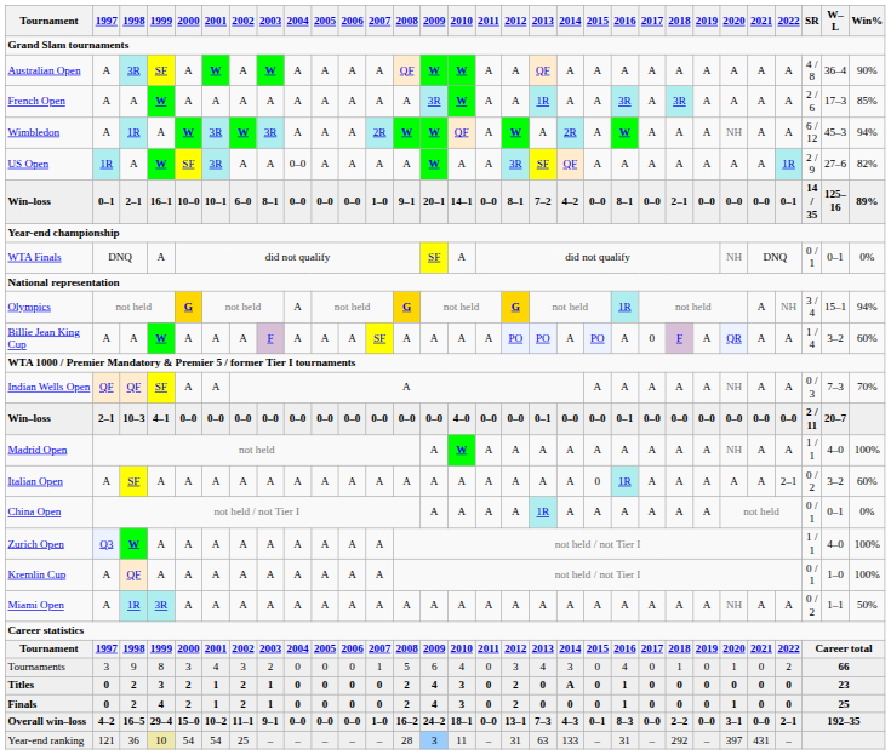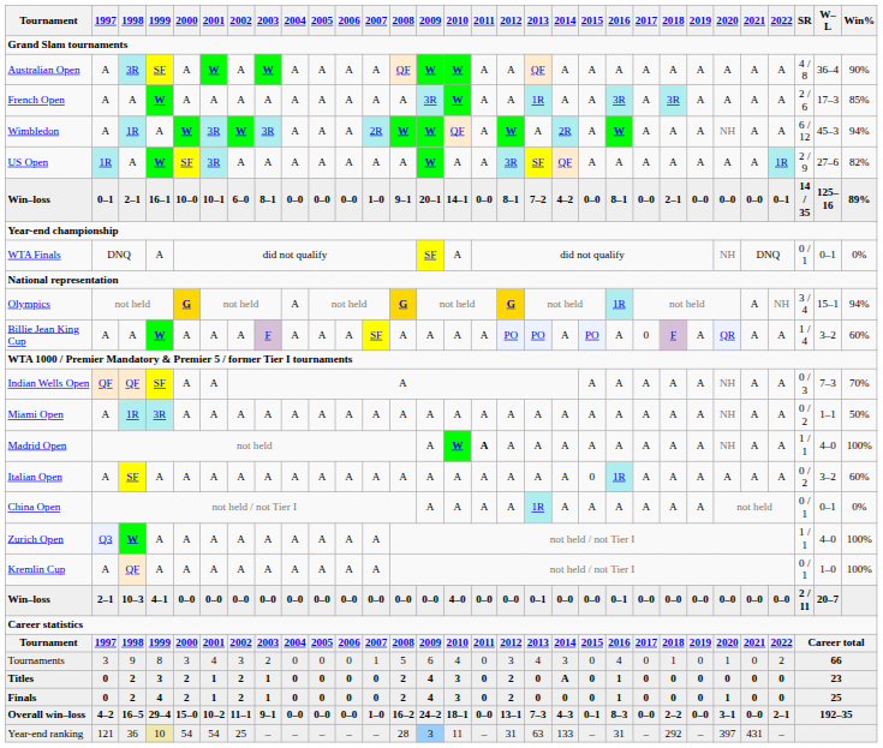 <table class="wikitable nowrap" style=font-size:85%;text-align:center>
 <tr>
 <th>Tournament</th>
 <th><a href='#'>1997</a></th>
 <th><a href='#'>1998</a></th>
 <th><a href='#'>1999</a></th>
 <th><a href='#'>2000</a></th>
 <th><a href='#'>2001</a></th>
 <th><a href='#'>2002</a></th>
 <th><a href='#'>2003</a></th>
 <th><a href='#'>2004</a></th>
 <th><a href='#'>2005</a></th>
 <th><a href='#'>2006</a></th>
 <th><a href='#'>2007</a></th>
 <th><a href='#'>2008</a></th>
 <th><a href='#'>2009</a></th>
 <th><a href='#'>2010</a></th>
 <th><a href='#'>2011</a></th>
 <th><a href='#'>2012</a></th>
 <th><a href='#'>2013</a></th>
 <th><a href='#'>2014</a></th>
 <th><a href='#'>2015</a></th>
 <th><a href='#'>2016</a></th>
 <th><a href='#'>2017</a></th>
 <th><a href='#'>2018</a></th>
 <th><a href='#'>2019</a></th>
 <th><a href='#'>2020</a></th>
 <th><a href='#'>2021</a></th>
 <th><a href='#'>2022</a></th>
 <th>SR</th>
 <th>W–L</th>
 <th>Win%</th>
 </tr>
 <tr>
 <td colspan="30" align="left"><strong>Grand Slam tournaments</strong></td>
 </tr>
 <tr>
 <td align=left><a href='#'>Australian Open</a></td>
 <td>A</td>
 <td bgcolor=afeeee><a href='#'>3R</a></td>
 <td bgcolor=yellow><a href='#'>SF</a></td>
 <td>A</td>
 <td bgcolor=lime><a href='#'><strong>W</strong></a></td>
 <td>A</td>
 <td bgcolor=lime><a href='#'><strong>W</strong></a></td>
 <td>A</td>
 <td>A</td>
 <td>A</td>
 <td>A</td>
 <td bgcolor=ffebcd><a href='#'>QF</a></td>
 <td bgcolor=lime><a href='#'><strong>W</strong></a></td>
 <td bgcolor=lime><a href='#'><strong>W</strong></a></td>
 <td>A</td>
 <td>A</td>
 <td bgcolor=ffebcd><a href='#'>QF</a></td>
 <td>A</td>
 <td>A</td>
 <td>A</td>
 <td>A</td>
 <td>A</td>
 <td>A</td>
 <td>A</td>
 <td>A</td>
 <td>A</td>
 <td>4 / 8</td>
 <td>36–4</td>
 <td>90%</td>
 </tr>
 <tr>
 <td align=left><a href='#'>French Open</a></td>
 <td>A</td>
 <td>A</td>
 <td bgcolor=lime><a href='#'><strong>W</strong></a></td>
 <td>A</td>
 <td>A</td>
 <td>A</td>
 <td>A</td>
 <td>A</td>
 <td>A</td>
 <td>A</td>
 <td>A</td>
 <td>A</td>
 <td bgcolor=afeeee><a href='#'>3R</a></td>
 <td bgcolor=lime><a href='#'><strong>W</strong></a></td>
 <td>A</td>
 <td>A</td>
 <td bgcolor=afeeee><a href='#'>1R</a></td>
 <td>A</td>
 <td>A</td>
 <td bgcolor=afeeee><a href='#'>3R</a></td>
 <td>A</td>
 <td bgcolor=afeeee><a href='#'>3R</a></td>
 <td>A</td>
 <td>A</td>
 <td>A</td>
 <td>A</td>
 <td>2 / 6</td>
 <td>17–3</td>
 <td>85%</td>
 </tr>
 <tr>
 <td align=left><a href='#'>Wimbledon</a></td>
 <td>A</td>
 <td bgcolor=afeeee><a href='#'>1R</a></td>
 <td>A</td>
 <td bgcolor=lime><a href='#'><strong>W</strong></a></td>
 <td bgcolor=afeeee><a href='#'>3R</a></td>
 <td bgcolor=lime><a href='#'><strong>W</strong></a></td>
 <td bgcolor=afeeee><a href='#'>3R</a></td>
 <td>A</td>
 <td>A</td>
 <td>A</td>
 <td bgcolor=afeeee><a href='#'>2R</a></td>
 <td bgcolor=lime><a href='#'><strong>W</strong></a></td>
 <td bgcolor=lime><a href='#'><strong>W</strong></a></td>
 <td bgcolor=ffebcd><a href='#'>QF</a></td>
 <td>A</td>
 <td bgcolor=lime><a href='#'><strong>W</strong></a></td>
 <td>A</td>
 <td bgcolor=afeeee><a href='#'>2R</a></td>
 <td>A</td>
 <td bgcolor=lime><a href='#'><strong>W</strong></a></td>
 <td>A</td>
 <td>A</td>
 <td>A</td>
 <td style=color:#767676>NH</td>
 <td>A</td>
 <td>A</td>
 <td>6 / 12</td>
 <td>45–3</td>
 <td>94%</td>
 </tr>
 <tr>
 <td align=left><a href='#'>US Open</a></td>
 <td bgcolor=afeeee><a href='#'>1R</a></td>
 <td>A</td>
 <td bgcolor=lime><a href='#'><strong>W</strong></a></td>
 <td bgcolor=yellow><a href='#'>SF</a></td>
 <td bgcolor=afeeee><a href='#'>3R</a></td>
 <td>A</td>
 <td>A</td>
-<td>0–0</td>
+<td>A</td>
 <td>A</td>
 <td>A</td>
 <td>A</td>
 <td>A</td>
 <td bgcolor=lime><a href='#'><strong>W</strong></a></td>
 <td>A</td>
 <td>A</td>
 <td bgcolor=afeeee><a href='#'>3R</a></td>
 <td bgcolor=yellow><a href='#'>SF</a></td>
 <td bgcolor=ffebcd><a href='#'>QF</a></td>
 <td>A</td>
 <td>A</td>
 <td>A</td>
 <td>A</td>
 <td>A</td>
 <td>A</td>
 <td>A</td>
 <td bgcolor=afeeee><a href='#'>1R</a></td>
 <td>2 / 9</td>
 <td>27–6</td>
 <td>82%</td>
 </tr>
 <tr style="font-weight:bold; background:#efefef;">
 <td style=text-align:left>Win–loss</td>
 <td>0–1</td>
 <td>2–1</td>
 <td>16–1</td>
 <td>10–0</td>
 <td>10–1</td>
 <td>6–0</td>
 <td>8–1</td>
 <td>0–0</td>
 <td>0–0</td>
 <td>0–0</td>
 <td>1–0</td>
 <td>9–1</td>
 <td>20–1</td>
 <td>14–1</td>
 <td>0–0</td>
 <td>8–1</td>
 <td>7–2</td>
 <td>4–2</td>
 <td>0–0</td>
 <td>8–1</td>
 <td>0–0</td>
 <td>2–1</td>
 <td>0–0</td>
 <td>0–0</td>
 <td>0–0</td>
 <td>0–1</td>
 <td>14 / 35</td>
 <td>125–16</td>
 <td>89%</td>
 </tr>
 <tr>
 <td colspan="30" align="left"><strong>Year-end championship</strong></td>
 </tr>
 <tr>
 <td align=left><a href='#'>WTA Finals</a></td>
 <td colspan=2>DNQ</td>
 <td>A</td>
 <td colspan=9>did not qualify</td>
 <td bgcolor=yellow><a href='#'>SF</a></td>
 <td>A</td>
 <td colspan=9>did not qualify</td>
 <td style=color:#767676>NH</td>
 <td colspan=2>DNQ</td>
 <td>0 / 1</td>
 <td>0–1</td>
 <td>0%</td>
 </tr>
 <tr>
 <td colspan="30" align="left"><strong>National representation</strong></td>
 </tr>
 <tr>
 <td align=left><a href='#'>Olympics</a></td>
 <td colspan=3 style=color:#767676>not held</td>
 <td bgcolor=gold><a href='#'><strong>G</strong></a></td>
 <td colspan=3 style=color:#767676>not held</td>
 <td>A</td>
 <td colspan=3 style=color:#767676>not held</td>
 <td bgcolor=gold><a href='#'><strong>G</strong></a></td>
 <td colspan=3 style=color:#767676>not held</td>
 <td bgcolor=gold><a href='#'><strong>G</strong></a></td>
 <td colspan=3 style=color:#767676>not held</td>
 <td bgcolor=afeeee><a href='#'>1R</a></td>
 <td colspan=4 style=color:#767676>not held</td>
 <td>A</td>
 <td colspan=1 style=color:#767676>NH</td>
 <td>3 / 4</td>
 <td>15–1</td>
 <td>94%</td>
 </tr>
 <tr>
 <td align=left><a href='#'>Billie Jean King Cup</a></td>
 <td>A</td>
 <td>A</td>
 <td bgcolor=lime><a href='#'><strong>W</strong></a></td>
 <td>A</td>
 <td>A</td>
 <td>A</td>
 <td bgcolor=thistle><a href='#'>F</a></td>
 <td>A</td>
 <td>A</td>
 <td>A</td>
 <td bgcolor=yellow><a href='#'>SF</a></td>
 <td>A</td>
 <td>A</td>
 <td>A</td>
 <td>A</td>
 <td bgcolor=ecf2ff><a href='#'>PO</a></td>
 <td bgcolor=ecf2ff><a href='#'>PO</a></td>
 <td>A</td>
 <td bgcolor=ecf2ff><a href='#'>PO</a></td>
 <td>A</td>
 <td>0</td>
 <td bgcolor=thistle><a href='#'>F</a></td>
 <td>A</td>
 <td bgcolor=ecf2ff><a href='#'>QR</a></td>
 <td>A</td>
 <td>A</td>
 <td>1 / 4</td>
 <td>3–2</td>
 <td>60%</td>
 </tr>
 <tr>
 <td colspan="30" align="left"><strong>WTA 1000 / Premier Mandatory & Premier 5 / former Tier I tournaments</strong></td>
 </tr>
 <tr>
 <td align=left nowrap><a href='#'>Indian Wells Open</a></td>
 <td bgcolor=ffebcd><a href='#'>QF</a></td>
 <td bgcolor=ffebcd><a href='#'>QF</a></td>
 <td bgcolor=yellow><a href='#'>SF</a></td>
 <td>A</td>
 <td>A</td>
 <td colspan=13>A</td>
 <td>A</td>
 <td>A</td>
 <td>A</td>
 <td>A</td>
 <td>A</td>
 <td style=color:#767676>NH</td>
 <td>A</td>
 <td>A</td>
 <td>0 / 3</td>
 <td>7–3</td>
 <td>70%</td>
 </tr>
-<tr style="font-weight:bold;background:#efefef;">
-<td style=text-align:left>Win–loss</td>
-<td>2–1</td>
-<td>10–3</td>
-<td>4–1</td>
-<td>0–0</td>
-<td>0–0</td>
-<td>0–0</td>
-<td>0–0</td>
-<td>0–0</td>
-<td>0–0</td>
-<td>0–0</td>
-<td>0–0</td>
-<td>0–0</td>
-<td>0–0</td>
-<td>4–0</td>
-<td>0–0</td>
-<td>0–0</td>
-<td>0–1</td>
-<td>0–0</td>
-<td>0–0</td>
-<td>0–1</td>
-<td>0–0</td>
-<td>0–0</td>
-<td>0–0</td>
-<td>0–0</td>
-<td>0–0</td>
-<td>0–0</td>
-<td>2 / 11</td>
-<td>20–7</td>
-<td></td>
+<tr>
+<td align=left><a href='#'>Miami Open</a></td>
+<td>A</td>
+<td bgcolor=afeeee><a href='#'>1R</a></td>
+<td bgcolor=afeeee><a href='#'>3R</a></td>
+<td>A</td>
+<td>A</td>
+<td>A</td>
+<td>A</td>
+<td>A</td>
+<td>A</td>
+<td>A</td>
+<td>A</td>
+<td>A</td>
+<td>A</td>
+<td>A</td>
+<td>A</td>
+<td>A</td>
+<td>A</td>
+<td>A</td>
+<td>A</td>
+<td>A</td>
+<td>A</td>
+<td>A</td>
+<td>A</td>
+<td style=color:#767676>NH</td>
+<td>A</td>
+<td>A</td>
+<td>0 / 2</td>
+<td>1–1</td>
+<td>50%</td>
 </tr>
 <tr>
 <td align=left><a href='#'>Madrid Open</a></td>
 <td colspan=12 style=color:#767676>not held</td>
 <td>A</td>
 <td bgcolor=lime><a href='#'><strong>W</strong></a></td>
-<td>A</td>
+<td><strong>A</strong></td>
 <td>A</td>
 <td>A</td>
 <td>A</td>
 <td>A</td>
 <td>A</td>
 <td>A</td>
 <td>A</td>
 <td>A</td>
 <td style=color:#767676>NH</td>
 <td>A</td>
 <td>A</td>
 <td>1 / 1</td>
 <td>4–0</td>
 <td>100%</td>
 </tr>
 <tr>
 <td align=left><a href='#'>Italian Open</a></td>
 <td>A</td>
 <td bgcolor=yellow><a href='#'>SF</a></td>
 <td>A</td>
 <td>A</td>
 <td>A</td>
 <td>A</td>
 <td>A</td>
 <td>A</td>
 <td>A</td>
 <td>A</td>
 <td>A</td>
 <td>A</td>
 <td>A</td>
 <td>A</td>
 <td>A</td>
 <td>A</td>
 <td>A</td>
 <td>A</td>
 <td>0</td>
 <td bgcolor=afeeee><a href='#'>1R</a></td>
 <td>A</td>
 <td>A</td>
 <td>A</td>
 <td>A</td>
 <td>A</td>
-<td>2–1</td>
+<td>A</td>
 <td>0 / 2</td>
 <td>3–2</td>
 <td>60%</td>
 </tr>
 <tr>
 <td align=left><a href='#'>China Open</a></td>
 <td colspan=12 style=color:#767676>not held / not Tier I</td>
 <td>A</td>
 <td>A</td>
 <td>A</td>
 <td>A</td>
 <td bgcolor=afeeee><a href='#'>1R</a></td>
 <td>A</td>
 <td>A</td>
 <td>A</td>
 <td>A</td>
 <td>A</td>
 <td>A</td>
 <td colspan=3 style="color:#767676">not held</td>
 <td>0 / 1</td>
 <td>0–1</td>
 <td>0%</td>
 </tr>
 <tr>
 <td align=left><a href='#'>Zurich Open</a></td>
 <td bgcolor=ecf2ff><a href='#'>Q3</a></td>
 <td bgcolor=lime><a href='#'><strong>W</strong></a></td>
 <td>A</td>
 <td>A</td>
 <td>A</td>
 <td>A</td>
 <td>A</td>
 <td>A</td>
 <td>A</td>
 <td>A</td>
 <td>A</td>
 <td colspan="15" style="color:#767676">not held / not Tier I</td>
 <td>1 / 1</td>
 <td>4–0</td>
 <td>100%</td>
 </tr>
 <tr>
 <td align=left><a href='#'>Kremlin Cup</a></td>
 <td>A</td>
 <td bgcolor=ffebcd><a href='#'>QF</a></td>
 <td>A</td>
 <td>A</td>
 <td>A</td>
 <td>A</td>
 <td>A</td>
 <td>A</td>
 <td>A</td>
 <td>A</td>
 <td>A</td>
 <td colspan="15" style="color:#767676">not held / not Tier I</td>
 <td>0 / 1</td>
 <td>1–0</td>
 <td>100%</td>
 </tr>
-<tr>
-<td align=left><a href='#'>Miami Open</a></td>
-<td>A</td>
-<td bgcolor=afeeee><a href='#'>1R</a></td>
-<td bgcolor=afeeee><a href='#'>3R</a></td>
-<td>A</td>
-<td>A</td>
-<td>A</td>
-<td>A</td>
-<td>A</td>
-<td>A</td>
-<td>A</td>
-<td>A</td>
-<td>A</td>
-<td>A</td>
-<td>A</td>
-<td>A</td>
-<td>A</td>
-<td>A</td>
-<td>A</td>
-<td>A</td>
-<td>A</td>
-<td>A</td>
-<td>A</td>
-<td>A</td>
-<td style=color:#767676>NH</td>
-<td>A</td>
-<td>A</td>
-<td>0 / 2</td>
-<td>1–1</td>
-<td>50%</td>
+<tr style="font-weight:bold;background:#efefef;">
+<td style=text-align:left>Win–loss</td>
+<td>2–1</td>
+<td>10–3</td>
+<td>4–1</td>
+<td>0–0</td>
+<td>0–0</td>
+<td>0–0</td>
+<td>0–0</td>
+<td>0–0</td>
+<td>0–0</td>
+<td>0–0</td>
+<td>0–0</td>
+<td>0–0</td>
+<td>0–0</td>
+<td>4–0</td>
+<td>0–0</td>
+<td>0–0</td>
+<td>0–1</td>
+<td>0–0</td>
+<td>0–0</td>
+<td>0–1</td>
+<td>0–0</td>
+<td>0–0</td>
+<td>0–0</td>
+<td>0–0</td>
+<td>0–0</td>
+<td>0–0</td>
+<td>2 / 11</td>
+<td>20–7</td>
+<td></td>
 </tr>
 <tr>
 <td colspan="30" style="text-align:left"><strong>Career statistics</strong></td>
 </tr>
 <tr>
 <th>Tournament</th>
 <th><a href='#'>1997</a></th>
 <th><a href='#'>1998</a></th>
 <th><a href='#'>1999</a></th>
 <th><a href='#'>2000</a></th>
 <th><a href='#'>2001</a></th>
 <th><a href='#'>2002</a></th>
 <th><a href='#'>2003</a></th>
 <th><a href='#'>2004</a></th>
 <th><a href='#'>2005</a></th>
 <th><a href='#'>2006</a></th>
 <th><a href='#'>2007</a></th>
 <th><a href='#'>2008</a></th>
 <th><a href='#'>2009</a></th>
 <th><a href='#'>2010</a></th>
 <th><a href='#'>2011</a></th>
 <th><a href='#'>2012</a></th>
 <th><a href='#'>2013</a></th>
 <th><a href='#'>2014</a></th>
 <th><a href='#'>2015</a></th>
 <th><a href='#'>2016</a></th>
 <th><a href='#'>2017</a></th>
 <th><a href='#'>2018</a></th>
 <th><a href='#'>2019</a></th>
 <th><a href='#'>2020</a></th>
 <th><a href='#'>2021</a></th>
 <th><a href='#'>2022</a></th>
 <th colspan=3>Career total</th>
 </tr>
 <tr bgcolor=EFEFEF>
 <td align=left>Tournaments</td>
 <td>3</td>
 <td>9</td>
 <td>8</td>
 <td>3</td>
 <td>4</td>
 <td>3</td>
 <td>2</td>
 <td>0</td>
 <td>0</td>
 <td>0</td>
 <td>1</td>
 <td>5</td>
 <td>6</td>
 <td>4</td>
 <td>0</td>
 <td>3</td>
 <td>4</td>
 <td>3</td>
 <td>0</td>
 <td>4</td>
 <td>0</td>
 <td>1</td>
 <td>0</td>
 <td>1</td>
 <td>0</td>
 <td>2</td>
 <td colspan=3><strong>66</strong></td>
 </tr>
 <tr style="font-weight:bold; background:#efefef;">
 <td style=text-align:left>Titles</td>
 <td>0</td>
 <td>2</td>
 <td>3</td>
 <td>2</td>
 <td>1</td>
 <td>2</td>
 <td>1</td>
 <td>0</td>
 <td>0</td>
 <td>0</td>
 <td>0</td>
 <td>2</td>
 <td>4</td>
 <td>3</td>
 <td>0</td>
 <td>2</td>
 <td>0</td>
 <td>A</td>
 <td>0</td>
 <td>1</td>
 <td>0</td>
 <td>0</td>
 <td>0</td>
 <td>0</td>
 <td>0</td>
 <td>0</td>
 <td colspan=3>23</td>
 </tr>
 <tr style="font-weight:bold; background:#efefef;">
 <td style=text-align:left>Finals</td>
 <td>0</td>
 <td>2</td>
 <td>4</td>
 <td>2</td>
 <td>1</td>
 <td>2</td>
 <td>1</td>
 <td>0</td>
 <td>0</td>
 <td>0</td>
 <td>0</td>
 <td>2</td>
 <td>4</td>
 <td>3</td>
 <td>0</td>
 <td>2</td>
 <td>0</td>
 <td>0</td>
 <td>0</td>
 <td>1</td>
 <td>0</td>
 <td>0</td>
 <td>0</td>
 <td>1</td>
 <td>0</td>
 <td>0</td>
 <td colspan=3>25</td>
 </tr>
 <tr style="font-weight:bold; background:#efefef;">
 <td style=text-align:left>Overall win–loss</td>
 <td>4–2</td>
 <td>16–5</td>
 <td>29–4</td>
 <td>15–0</td>
 <td>10–2</td>
 <td>11–1</td>
 <td>9–1</td>
 <td>0–0</td>
 <td>0–0</td>
 <td>0–0</td>
 <td>1–0</td>
 <td>16–2</td>
 <td>24–2</td>
 <td>18–1</td>
 <td>0–0</td>
 <td>13–1</td>
 <td>7–3</td>
 <td>4–3</td>
 <td>0–1</td>
 <td>8–3</td>
 <td>0–0</td>
 <td>2–2</td>
 <td>0–0</td>
 <td>3–1</td>
 <td>0–0</td>
 <td>2–1</td>
 <td colspan=3>192–35</td>
 </tr>
 <tr bgcolor=EFEFEF>
 <td align=left>Year-end ranking</td>
 <td>121</td>
 <td>36</td>
 <td bgcolor=EEE8AA>10</td>
 <td>54</td>
 <td>54</td>
 <td>25</td>
 <td>–</td>
 <td>–</td>
 <td>–</td>
 <td>–</td>
 <td>–</td>
 <td>28</td>
 <td bgcolor=99ccff>3</td>
 <td>11</td>
 <td>–</td>
 <td>31</td>
 <td>63</td>
 <td>133</td>
 <td>–</td>
 <td>31</td>
 <td>–</td>
 <td>292</td>
 <td>–</td>
 <td>397</td>
 <td>431</td>
 <td>–</td>
 <td colspan=3><strong></strong></td>
 </tr>
 </table>
